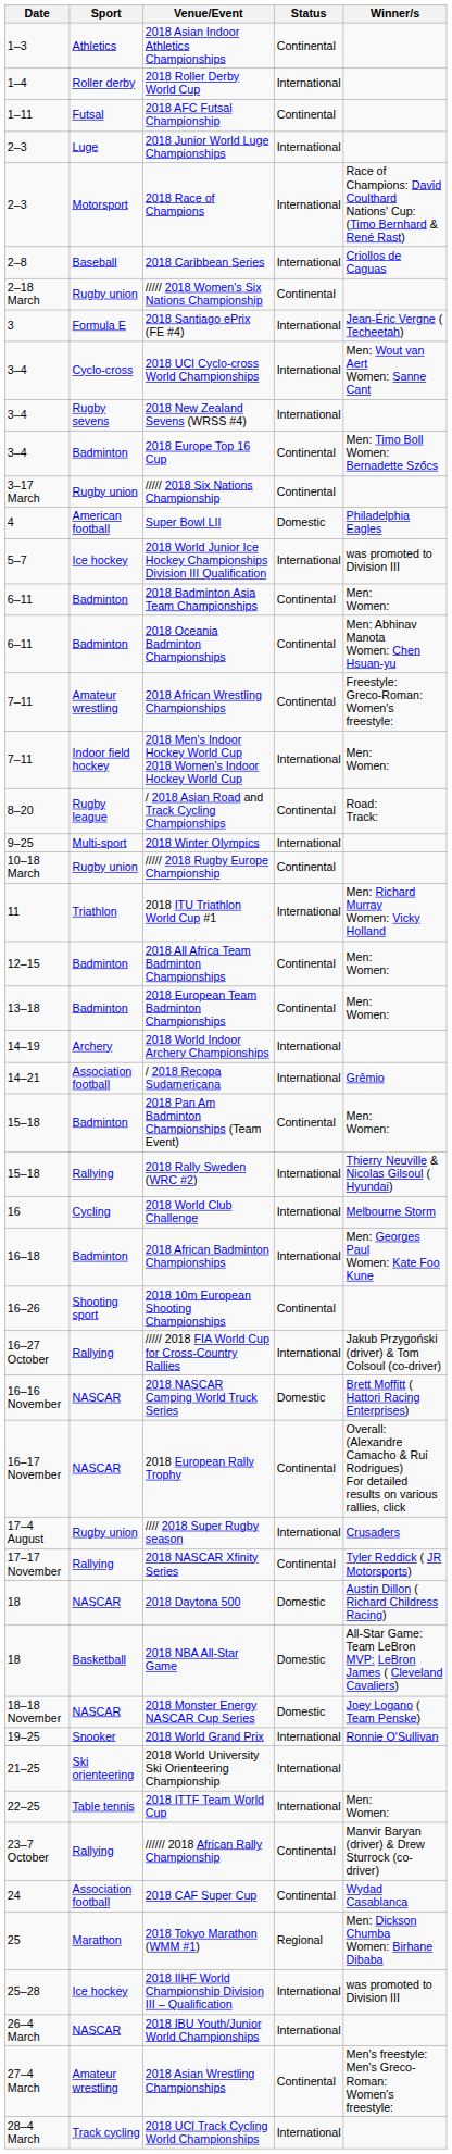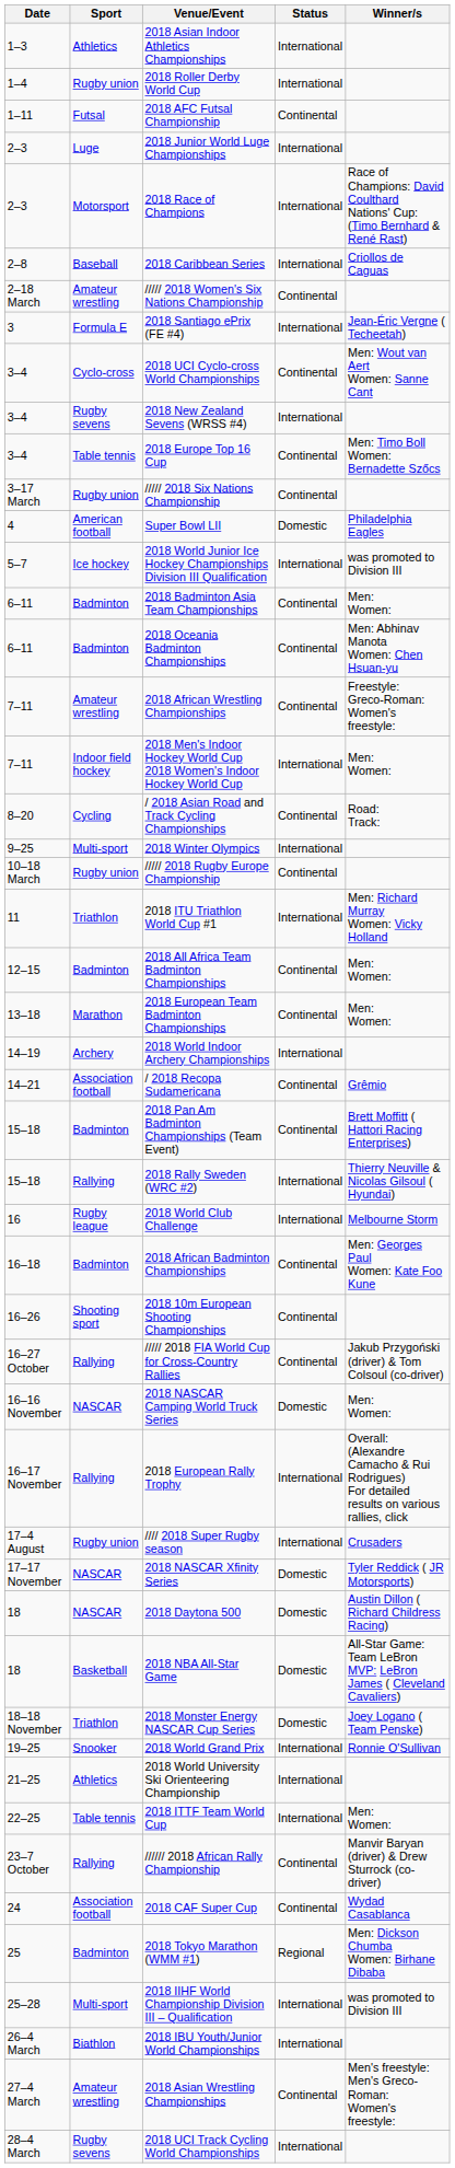 <table class="wikitable sortable">
 <tr>
 <th>Date</th>
 <th>Sport</th>
 <th>Venue/Event</th>
 <th>Status</th>
 <th>Winner/s</th>
 </tr>
 <tr>
 <td>1–3</td>
 <td><a href='#'>Athletics</a></td>
 <td> <a href='#'>2018 Asian Indoor Athletics Championships</a></td>
-<td>Continental</td>
+<td>International</td>
 <td></td>
 </tr>
 <tr>
 <td>1–4</td>
-<td><a href='#'>Roller derby</a></td>
+<td><a href='#'>Rugby union</a></td>
 <td> <a href='#'>2018 Roller Derby World Cup</a></td>
 <td>International</td>
 <td></td>
 </tr>
 <tr>
 <td>1–11</td>
 <td><a href='#'>Futsal</a></td>
 <td> <a href='#'>2018 AFC Futsal Championship</a></td>
 <td>Continental</td>
 <td></td>
 </tr>
 <tr>
 <td>2–3</td>
 <td><a href='#'>Luge</a></td>
 <td> <a href='#'>2018 Junior World Luge Championships</a></td>
 <td>International</td>
 <td></td>
 </tr>
 <tr>
 <td>2–3</td>
 <td><a href='#'>Motorsport</a></td>
 <td> <a href='#'>2018 Race of Champions</a></td>
 <td>International</td>
 <td>Race of Champions:  <a href='#'>David Coulthard</a><br>Nations' Cup:  (<a href='#'>Timo Bernhard</a> & <a href='#'>René Rast</a>)</td>
 </tr>
 <tr>
 <td>2–8</td>
 <td><a href='#'>Baseball</a></td>
 <td> <a href='#'>2018 Caribbean Series</a></td>
 <td>International</td>
 <td> <a href='#'>Criollos de Caguas</a></td>
 </tr>
 <tr>
 <td>2–18 March</td>
-<td><a href='#'>Rugby union</a></td>
+<td><a href='#'>Amateur wrestling</a></td>
 <td>///// <a href='#'>2018 Women's Six Nations Championship</a></td>
 <td>Continental</td>
 <td></td>
 </tr>
 <tr>
 <td>3</td>
 <td><a href='#'>Formula E</a></td>
 <td> <a href='#'>2018 Santiago ePrix</a> (FE #4)</td>
 <td>International</td>
 <td> <a href='#'>Jean-Éric Vergne</a> ( <a href='#'>Techeetah</a>)</td>
 </tr>
 <tr>
 <td>3–4</td>
 <td><a href='#'>Cyclo-cross</a></td>
 <td> <a href='#'>2018 UCI Cyclo-cross World Championships</a></td>
-<td>International</td>
+<td>Continental</td>
 <td>Men:  <a href='#'>Wout van Aert</a><br>Women:  <a href='#'>Sanne Cant</a></td>
 </tr>
 <tr>
 <td>3–4</td>
 <td><a href='#'>Rugby sevens</a></td>
 <td> <a href='#'>2018 New Zealand Sevens</a> (WRSS #4)</td>
 <td>International</td>
 <td></td>
 </tr>
 <tr>
 <td>3–4</td>
-<td><a href='#'>Badminton</a></td>
+<td><a href='#'>Table tennis</a></td>
 <td> <a href='#'>2018 Europe Top 16 Cup</a></td>
 <td>Continental</td>
 <td>Men:  <a href='#'>Timo Boll</a><br>Women:  <a href='#'>Bernadette Szőcs</a></td>
 </tr>
 <tr>
 <td>3–17 March</td>
 <td><a href='#'>Rugby union</a></td>
 <td>///// <a href='#'>2018 Six Nations Championship</a></td>
 <td>Continental</td>
 <td></td>
 </tr>
 <tr>
 <td>4</td>
 <td><a href='#'>American football</a></td>
 <td> <a href='#'>Super Bowl LII</a></td>
 <td>Domestic</td>
 <td> <a href='#'>Philadelphia Eagles</a></td>
 </tr>
 <tr>
 <td>5–7</td>
 <td><a href='#'>Ice hockey</a></td>
 <td> <a href='#'>2018 World Junior Ice Hockey Championships Division III Qualification</a></td>
 <td>International</td>
 <td> was promoted to Division III</td>
 </tr>
 <tr>
 <td>6–11</td>
 <td><a href='#'>Badminton</a></td>
 <td> <a href='#'>2018 Badminton Asia Team Championships</a></td>
 <td>Continental</td>
 <td>Men: <br>Women: </td>
 </tr>
 <tr>
 <td>6–11</td>
 <td><a href='#'>Badminton</a></td>
 <td> <a href='#'>2018 Oceania Badminton Championships</a></td>
 <td>Continental</td>
 <td>Men:  Abhinav Manota<br>Women:  <a href='#'>Chen Hsuan-yu</a></td>
 </tr>
 <tr>
 <td>7–11</td>
 <td><a href='#'>Amateur wrestling</a></td>
 <td> <a href='#'>2018 African Wrestling Championships</a></td>
 <td>Continental</td>
 <td>Freestyle: <br>Greco-Roman: <br>Women's freestyle: </td>
 </tr>
 <tr>
 <td>7–11</td>
 <td><a href='#'>Indoor field hockey</a></td>
 <td> <a href='#'>2018 Men's Indoor Hockey World Cup</a><br> <a href='#'>2018 Women's Indoor Hockey World Cup</a></td>
 <td>International</td>
 <td>Men: <br>Women: </td>
 </tr>
 <tr>
 <td>8–20</td>
-<td><a href='#'>Rugby league</a></td>
+<td><a href='#'>Cycling</a></td>
 <td>/ <a href='#'>2018 Asian Road</a> and <a href='#'>Track Cycling Championships</a></td>
 <td>Continental</td>
 <td>Road: <br>Track: </td>
 </tr>
 <tr>
 <td>9–25</td>
 <td><a href='#'>Multi-sport</a></td>
 <td> <a href='#'>2018 Winter Olympics</a></td>
 <td>International</td>
 <td></td>
 </tr>
 <tr>
 <td>10–18 March</td>
 <td><a href='#'>Rugby union</a></td>
 <td>///// <a href='#'>2018 Rugby Europe Championship</a></td>
 <td>Continental</td>
 <td></td>
 </tr>
 <tr>
 <td>11</td>
 <td><a href='#'>Triathlon</a></td>
 <td> 2018 <a href='#'>ITU Triathlon World Cup</a> #1</td>
 <td>International</td>
 <td>Men:  <a href='#'>Richard Murray</a><br>Women:  <a href='#'>Vicky Holland</a></td>
 </tr>
 <tr>
 <td>12–15</td>
 <td><a href='#'>Badminton</a></td>
 <td> <a href='#'>2018 All Africa Team Badminton Championships</a></td>
 <td>Continental</td>
 <td>Men: <br>Women: </td>
 </tr>
 <tr>
 <td>13–18</td>
-<td><a href='#'>Badminton</a></td>
+<td><a href='#'>Marathon</a></td>
 <td> <a href='#'>2018 European Team Badminton Championships</a></td>
 <td>Continental</td>
 <td>Men: <br>Women: </td>
 </tr>
 <tr>
 <td>14–19</td>
 <td><a href='#'>Archery</a></td>
 <td> <a href='#'>2018 World Indoor Archery Championships</a></td>
 <td>International</td>
 <td></td>
 </tr>
 <tr>
 <td>14–21</td>
 <td><a href='#'>Association football</a></td>
 <td>/ <a href='#'>2018 Recopa Sudamericana</a></td>
-<td>International</td>
+<td>Continental</td>
 <td> <a href='#'>Grêmio</a></td>
 </tr>
 <tr>
 <td>15–18</td>
 <td><a href='#'>Badminton</a></td>
 <td> <a href='#'>2018 Pan Am Badminton Championships</a> (Team Event)</td>
 <td>Continental</td>
-<td>Men: <br>Women: </td>
+<td> <a href='#'>Brett Moffitt</a> ( <a href='#'>Hattori Racing Enterprises</a>)</td>
 </tr>
 <tr>
 <td>15–18</td>
 <td><a href='#'>Rallying</a></td>
 <td> <a href='#'>2018 Rally Sweden</a> (<a href='#'>WRC #2</a>)</td>
 <td>International</td>
 <td> <a href='#'>Thierry Neuville</a> & <a href='#'>Nicolas Gilsoul</a> ( <a href='#'>Hyundai</a>)</td>
 </tr>
 <tr>
 <td>16</td>
-<td><a href='#'>Cycling</a></td>
+<td><a href='#'>Rugby league</a></td>
 <td> <a href='#'>2018 World Club Challenge</a></td>
 <td>International</td>
 <td> <a href='#'>Melbourne Storm</a></td>
 </tr>
 <tr>
 <td>16–18</td>
 <td><a href='#'>Badminton</a></td>
 <td> <a href='#'>2018 African Badminton Championships</a></td>
-<td>International</td>
+<td>Continental</td>
 <td>Men:  <a href='#'>Georges Paul</a><br>Women:  <a href='#'>Kate Foo Kune</a></td>
 </tr>
 <tr>
 <td>16–26</td>
 <td><a href='#'>Shooting sport</a></td>
 <td> <a href='#'>2018 10m European Shooting Championships</a></td>
 <td>Continental</td>
 <td></td>
 </tr>
 <tr>
 <td>16–27 October</td>
 <td><a href='#'>Rallying</a></td>
 <td>///// 2018 <a href='#'>FIA World Cup for Cross-Country Rallies</a></td>
-<td>International</td>
+<td>Continental</td>
 <td> Jakub Przygoński (driver) &  Tom Colsoul (co-driver)</td>
 </tr>
 <tr>
 <td>16–16 November</td>
 <td><a href='#'>NASCAR</a></td>
 <td> <a href='#'>2018 NASCAR Camping World Truck Series</a></td>
 <td>Domestic</td>
-<td> <a href='#'>Brett Moffitt</a> ( <a href='#'>Hattori Racing Enterprises</a>)</td>
+<td>Men: <br>Women: </td>
 </tr>
 <tr>
 <td>16–17 November</td>
-<td><a href='#'>NASCAR</a></td>
+<td><a href='#'>Rallying</a></td>
 <td> 2018 <a href='#'>European Rally Trophy</a></td>
-<td>Continental</td>
+<td>International</td>
 <td>Overall:  (Alexandre Camacho & Rui Rodrigues)<br>For detailed results on various rallies, click </td>
 </tr>
 <tr>
 <td>17–4 August</td>
 <td><a href='#'>Rugby union</a></td>
 <td>//// <a href='#'>2018 Super Rugby season</a></td>
 <td>International</td>
 <td> <a href='#'>Crusaders</a></td>
 </tr>
 <tr>
 <td>17–17 November</td>
-<td><a href='#'>Rallying</a></td>
+<td><a href='#'>NASCAR</a></td>
 <td> <a href='#'>2018 NASCAR Xfinity Series</a></td>
-<td>Continental</td>
+<td>Domestic</td>
 <td> <a href='#'>Tyler Reddick</a> ( <a href='#'>JR Motorsports</a>)</td>
 </tr>
 <tr>
 <td>18</td>
 <td><a href='#'>NASCAR</a></td>
 <td> <a href='#'>2018 Daytona 500</a></td>
 <td>Domestic</td>
 <td> <a href='#'>Austin Dillon</a> ( <a href='#'>Richard Childress Racing</a>)</td>
 </tr>
 <tr>
 <td>18</td>
 <td><a href='#'>Basketball</a></td>
 <td> <a href='#'>2018 NBA All-Star Game</a></td>
 <td>Domestic</td>
 <td>All-Star Game: Team LeBron<br><a href='#'>MVP:</a>  <a href='#'>LeBron James</a> ( <a href='#'>Cleveland Cavaliers</a>)</td>
 </tr>
 <tr>
 <td>18–18 November</td>
-<td><a href='#'>NASCAR</a></td>
+<td><a href='#'>Triathlon</a></td>
 <td> <a href='#'>2018 Monster Energy NASCAR Cup Series</a></td>
 <td>Domestic</td>
 <td> <a href='#'>Joey Logano</a> ( <a href='#'>Team Penske</a>)</td>
 </tr>
 <tr>
 <td>19–25</td>
 <td><a href='#'>Snooker</a></td>
 <td> <a href='#'>2018 World Grand Prix</a></td>
 <td>International</td>
 <td> <a href='#'>Ronnie O'Sullivan</a></td>
 </tr>
 <tr>
 <td>21–25</td>
-<td><a href='#'>Ski orienteering</a></td>
+<td><a href='#'>Athletics</a></td>
 <td> 2018 World University Ski Orienteering Championship</td>
 <td>International</td>
 <td></td>
 </tr>
 <tr>
 <td>22–25</td>
 <td><a href='#'>Table tennis</a></td>
 <td> <a href='#'>2018 ITTF Team World Cup</a></td>
 <td>International</td>
 <td>Men: <br>Women: </td>
 </tr>
 <tr>
 <td>23–7 October</td>
 <td><a href='#'>Rallying</a></td>
 <td>////// 2018 <a href='#'>African Rally Championship</a></td>
 <td>Continental</td>
 <td> Manvir Baryan (driver) &  Drew Sturrock (co-driver)</td>
 </tr>
 <tr>
 <td>24</td>
 <td><a href='#'>Association football</a></td>
 <td> <a href='#'>2018 CAF Super Cup</a></td>
 <td>Continental</td>
 <td> <a href='#'>Wydad Casablanca</a></td>
 </tr>
 <tr>
 <td>25</td>
-<td><a href='#'>Marathon</a></td>
+<td><a href='#'>Badminton</a></td>
 <td> <a href='#'>2018 Tokyo Marathon</a> (<a href='#'>WMM #1</a>)</td>
 <td>Regional</td>
 <td>Men:  <a href='#'>Dickson Chumba</a><br>Women:  <a href='#'>Birhane Dibaba</a></td>
 </tr>
 <tr>
 <td>25–28</td>
-<td><a href='#'>Ice hockey</a></td>
+<td><a href='#'>Multi-sport</a></td>
 <td> <a href='#'>2018 IIHF World Championship Division III – Qualification</a></td>
 <td>International</td>
 <td> was promoted to Division III</td>
 </tr>
 <tr>
 <td>26–4 March</td>
-<td><a href='#'>NASCAR</a></td>
+<td><a href='#'>Biathlon</a></td>
 <td> <a href='#'>2018 IBU Youth/Junior World Championships</a></td>
 <td>International</td>
 <td></td>
 </tr>
 <tr>
 <td>27–4 March</td>
 <td><a href='#'>Amateur wrestling</a></td>
 <td> <a href='#'>2018 Asian Wrestling Championships</a></td>
 <td>Continental</td>
 <td>Men's freestyle: <br>Men's Greco-Roman: <br>Women's freestyle: </td>
 </tr>
 <tr>
 <td>28–4 March</td>
-<td><a href='#'>Track cycling</a></td>
+<td><a href='#'>Rugby sevens</a></td>
 <td> <a href='#'>2018 UCI Track Cycling World Championships</a></td>
 <td>International</td>
 <td></td>
 </tr>
 </table>
